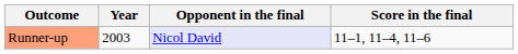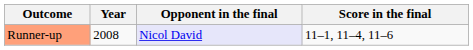 <table class="sortable wikitable">
 <tr>
 <th width="100">Outcome</th>
 <th width="50">Year</th>
 <th width="200">Opponent in the final</th>
 <th width="200">Score in the final</th>
 </tr>
 <tr>
 <td bgcolor="ffa07a">Runner-up</td>
-<td>2003</td>
+<td>2008</td>
 <td style="background: lavender;"> <a href='#'>Nicol David</a></td>
 <td>11–1, 11–4, 11–6</td>
 </tr>
 </table>
